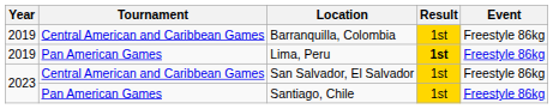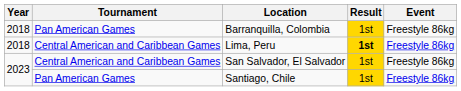 <table class="wikitable" style="font-size:95%;">
 <tr>
 <th>Year</th>
 <th>Tournament</th>
 <th>Location</th>
 <th>Result</th>
 <th>Event</th>
 </tr>
 <tr>
-<td>2019</td>
-<td><a href='#'>Central American and Caribbean Games</a></td>
+<td>2018</td>
+<td><a href='#'>Pan American Games</a></td>
 <td>Barranquilla, Colombia</td>
 <td align="center" bgcolor="gold">1st</td>
 <td>Freestyle 86kg</td>
 </tr>
 <tr>
-<td>2019</td>
-<td><a href='#'>Pan American Games</a></td>
+<td>2018</td>
+<td><a href='#'>Central American and Caribbean Games</a></td>
 <td>Lima, Peru</td>
 <td align="center" bgcolor="gold"><strong>1st</strong></td>
 <td><a href='#'>Freestyle 86kg</a></td>
 </tr>
 <tr>
 <td rowspan=2>2023</td>
 <td><a href='#'>Central American and Caribbean Games</a></td>
 <td>San Salvador, El Salvador</td>
 <td align="center" bgcolor="gold">1st</td>
 <td>Freestyle 86kg</td>
 </tr>
 <tr>
 <td><a href='#'>Pan American Games</a></td>
 <td>Santiago, Chile</td>
 <td align="center" bgcolor="gold">1st</td>
 <td><a href='#'>Freestyle 86kg</a></td>
 </tr>
 </table>
